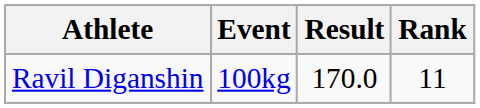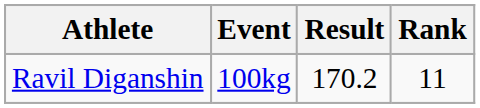 <table class=wikitable style="font-size:90%">
 <tr>
 <th>Athlete</th>
 <th>Event</th>
 <th>Result</th>
 <th>Rank</th>
 </tr>
 <tr>
 <td><a href='#'>Ravil Diganshin</a></td>
 <td><a href='#'>100kg</a></td>
-<td style="text-align:center;">170.0</td>
+<td style="text-align:center;">170.2</td>
 <td style="text-align:center;">11</td>
 </tr>
 </table>
